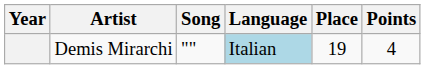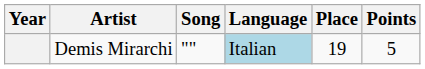 <table class="wikitable plainrowheaders">
 <tr>
 <th scope="col">Year</th>
 <th scope="col">Artist</th>
 <th scope="col">Song</th>
 <th scope="col">Language</th>
 <th scope="col" data-sort-type="number">Place</th>
 <th scope="col" data-sort-type="number">Points</th>
 </tr>
 <tr>
 <th scope="row" style="text-align:center;"></th>
 <td>Demis Mirarchi</td>
 <td>""</td>
 <td style="background: lightblue;">Italian</td>
 <td style="text-align:center;">19</td>
-<td style="text-align:center;">4</td>
+<td style="text-align:center;">5</td>
 </tr>
 </table>
